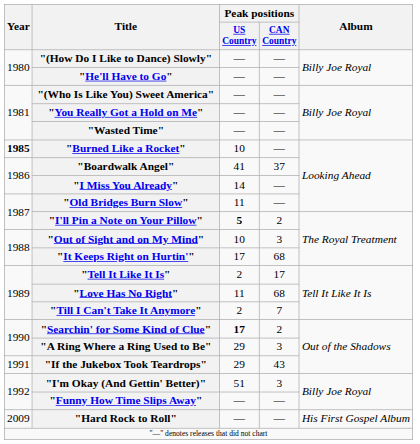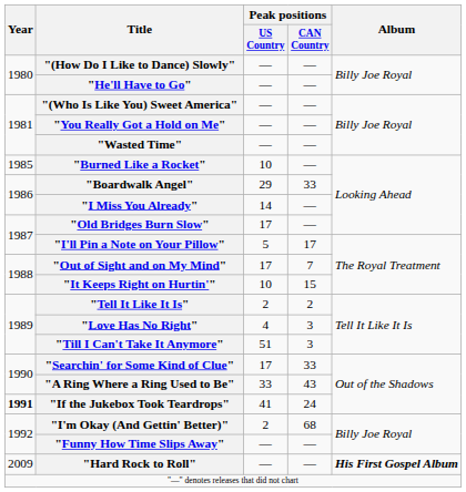 <table class="wikitable plainrowheaders" style=text-align:center;>
 <tr>
 <th scope="col" rowspan="2">Year</th>
 <th scope="col" rowspan="2" style="width:16em;">Title</th>
 <th scope="col" colspan="2">Peak positions</th>
 <th scope="col" rowspan="2">Album</th>
 </tr>
 <tr style="font-size:smaller;">
 <th width="50"><a href='#'>US Country</a><br></th>
 <th width="50"><a href='#'>CAN Country</a></th>
 </tr>
 <tr>
 <td rowspan="2">1980</td>
 <th scope="row">"(How Do I Like to Dance) Slowly"</th>
 <td>—</td>
 <td>—</td>
 <td align="left" rowspan="2"><em>Billy Joe Royal</em> </td>
 </tr>
 <tr>
 <th scope="row">"<a href='#'>He'll Have to Go</a>"</th>
 <td>—</td>
 <td>—</td>
 </tr>
 <tr>
 <td rowspan="3">1981</td>
 <th scope="row">"(Who Is Like You) Sweet America"</th>
 <td>—</td>
 <td>—</td>
 <td align="left" rowspan="3"><em>Billy Joe Royal</em> </td>
 </tr>
 <tr>
 <th scope="row">"<a href='#'>You Really Got a Hold on Me</a>"</th>
 <td>—</td>
 <td>—</td>
 </tr>
 <tr>
 <th scope="row">"Wasted Time"</th>
 <td>—</td>
 <td>—</td>
 </tr>
 <tr>
-<td><strong>1985</strong></td>
+<td>1985</td>
 <th scope="row">"<a href='#'>Burned Like a Rocket</a>"</th>
 <td>10</td>
 <td>—</td>
 <td align="left" rowspan="4"><em>Looking Ahead</em></td>
 </tr>
 <tr>
 <td rowspan="2">1986</td>
 <th scope="row">"Boardwalk Angel"</th>
-<td>41</td>
-<td>37</td>
+<td>29</td>
+<td>33</td>
 </tr>
 <tr>
 <th scope="row">"<a href='#'>I Miss You Already</a>"</th>
 <td>14</td>
 <td>—</td>
 </tr>
 <tr>
 <td rowspan="2">1987</td>
 <th scope="row">"<a href='#'>Old Bridges Burn Slow</a>"</th>
-<td>11</td>
+<td>17</td>
 <td>—</td>
 </tr>
 <tr>
 <th scope="row">"<a href='#'>I'll Pin a Note on Your Pillow</a>"</th>
-<td><strong>5</strong></td>
-<td>2</td>
+<td>5</td>
+<td>17</td>
 <td align="left" rowspan="3"><em>The Royal Treatment</em></td>
 </tr>
 <tr>
 <td rowspan="2">1988</td>
 <th scope="row">"<a href='#'>Out of Sight and on My Mind</a>"</th>
-<td>10</td>
-<td>3</td>
+<td>17</td>
+<td>7</td>
 </tr>
 <tr>
 <th scope="row">"<a href='#'>It Keeps Right on Hurtin'</a>"</th>
-<td>17</td>
-<td>68</td>
+<td>10</td>
+<td>15</td>
 </tr>
 <tr>
 <td rowspan="3">1989</td>
 <th scope="row">"<a href='#'>Tell It Like It Is</a>"</th>
 <td>2</td>
-<td>17</td>
+<td>2</td>
 <td align="left" rowspan="3"><em>Tell It Like It Is</em></td>
 </tr>
 <tr>
 <th scope="row">"<a href='#'>Love Has No Right</a>"</th>
-<td>11</td>
-<td>68</td>
+<td>4</td>
+<td>3</td>
 </tr>
 <tr>
 <th scope="row">"<a href='#'>Till I Can't Take It Anymore</a>"</th>
-<td>2</td>
-<td>7</td>
+<td>51</td>
+<td>3</td>
 </tr>
 <tr>
 <td rowspan="2">1990</td>
 <th scope="row">"<a href='#'>Searchin' for Some Kind of Clue</a>"</th>
-<td><strong>17</strong></td>
-<td>2</td>
+<td>17</td>
+<td>33</td>
 <td align="left" rowspan="3"><em>Out of the Shadows</em></td>
 </tr>
 <tr>
 <th scope="row">"A Ring Where a Ring Used to Be"</th>
-<td>29</td>
-<td>3</td>
+<td>33</td>
+<td>43</td>
 </tr>
 <tr>
-<td>1991</td>
+<td><strong>1991</strong></td>
 <th scope="row">"If the Jukebox Took Teardrops"</th>
-<td>29</td>
-<td>43</td>
+<td>41</td>
+<td>24</td>
 </tr>
 <tr>
 <td rowspan="2">1992</td>
 <th scope="row">"I'm Okay (And Gettin' Better)"</th>
-<td>51</td>
-<td>3</td>
+<td>2</td>
+<td>68</td>
 <td align="left" rowspan="2"><em>Billy Joe Royal</em> </td>
 </tr>
 <tr>
 <th scope="row">"<a href='#'>Funny How Time Slips Away</a>"</th>
 <td>—</td>
 <td>—</td>
 </tr>
 <tr>
 <td>2009</td>
 <th scope="row">"Hard Rock to Roll"</th>
 <td>—</td>
 <td>—</td>
-<td align="left"><em>His First Gospel Album</em></td>
+<td align="left"><strong><em>His First Gospel Album</em></strong></td>
 </tr>
 <tr>
 <td colspan="5" style="font-size:8pt">"—" denotes releases that did not chart</td>
 </tr>
 </table>
